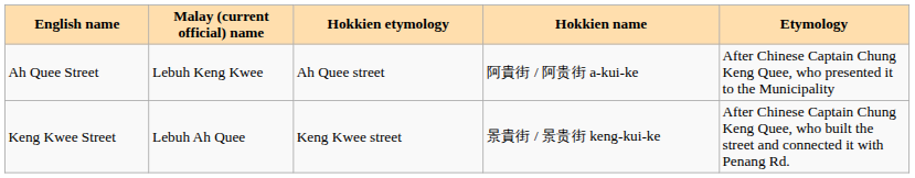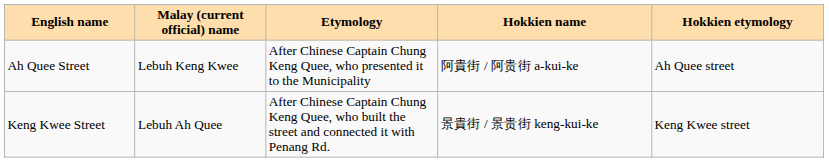 <table class="wikitable">
 <tr>
 <th width="150" style="background:#ffdead;">English name</th>
 <th width="150" style="background:#ffdead;">Malay (current official) name</th>
+<th width="200" style="background:#ffdead;">Etymology</th>
+<th width="250" style="background:#ffdead;">Hokkien name</th>
 <th width="200" style="background:#ffdead;">Hokkien etymology</th>
-<th width="250" style="background:#ffdead;">Hokkien name</th>
-<th width="200" style="background:#ffdead;">Etymology</th>
 </tr>
 <tr>
 <td>Ah Quee Street</td>
 <td>Lebuh Keng Kwee</td>
+<td>After Chinese Captain Chung Keng Quee, who presented it to the Municipality</td>
+<td>阿貴街 / 阿贵街 a-kui-ke</td>
 <td>Ah Quee street</td>
-<td>阿貴街 / 阿贵街 a-kui-ke</td>
-<td>After Chinese Captain Chung Keng Quee, who presented it to the Municipality</td>
 </tr>
 <tr>
 <td>Keng Kwee Street</td>
 <td>Lebuh Ah Quee</td>
+<td>After Chinese Captain Chung Keng Quee, who built the street and connected it with Penang Rd.</td>
+<td>景貴街 / 景贵街 keng-kui-ke</td>
 <td>Keng Kwee street</td>
-<td>景貴街 / 景贵街 keng-kui-ke</td>
-<td>After Chinese Captain Chung Keng Quee, who built the street and connected it with Penang Rd.</td>
 </tr>
 </table>
